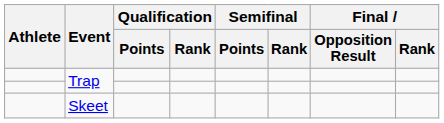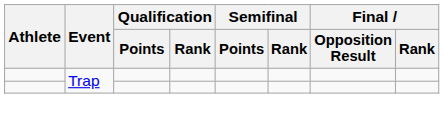 <table class=wikitable style=font-size:90%;text-align:center>
 <tr>
 <th rowspan=2>Athlete</th>
 <th rowspan=2>Event</th>
 <th colspan=2>Qualification</th>
 <th colspan=2>Semifinal</th>
 <th colspan=2>Final / </th>
 </tr>
 <tr style=font-size:95%>
 <th>Points</th>
 <th>Rank</th>
 <th>Points</th>
 <th>Rank</th>
 <th>Opposition<br>Result</th>
 <th>Rank</th>
 </tr>
 <tr>
 <td align=left></td>
 <td align=left rowspan=2><a href='#'>Trap</a></td>
 <td></td>
 <td></td>
 <td></td>
 <td></td>
 <td></td>
 <td></td>
 </tr>
 <tr>
 <td align=left></td>
 <td></td>
 <td></td>
 <td></td>
 <td></td>
 <td></td>
 <td></td>
 </tr>
-<tr>
-<td align=left></td>
-<td align=left><a href='#'>Skeet</a></td>
-<td></td>
-<td></td>
-<td></td>
-<td></td>
-<td></td>
-<td></td>
-</tr>
 </table>
